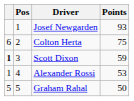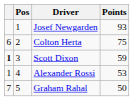 <table class="wikitable" style="font-size: 95%;">
 <tr>
 <th></th>
 <th>Pos</th>
 <th>Driver</th>
 <th>Points</th>
 </tr>
 <tr>
 <td align="left"></td>
 <td>1</td>
 <td> <a href='#'>Josef Newgarden</a></td>
 <td align="right">93</td>
 </tr>
 <tr>
 <td align="left"> 6</td>
 <td>2</td>
 <td> <a href='#'>Colton Herta</a></td>
 <td align="right">75</td>
 </tr>
 <tr>
 <td align="left"><strong> 1</strong></td>
 <td>3</td>
 <td> <a href='#'>Scott Dixon</a></td>
 <td align="right">59</td>
 </tr>
 <tr>
 <td align="left"> 1</td>
 <td>4</td>
 <td> <a href='#'>Alexander Rossi</a></td>
 <td align="right">53</td>
 </tr>
 <tr>
-<td align="left"> 5</td>
+<td align="left"> 7</td>
 <td>5</td>
 <td> <a href='#'>Graham Rahal</a></td>
 <td align="right">50</td>
 </tr>
 </table>
